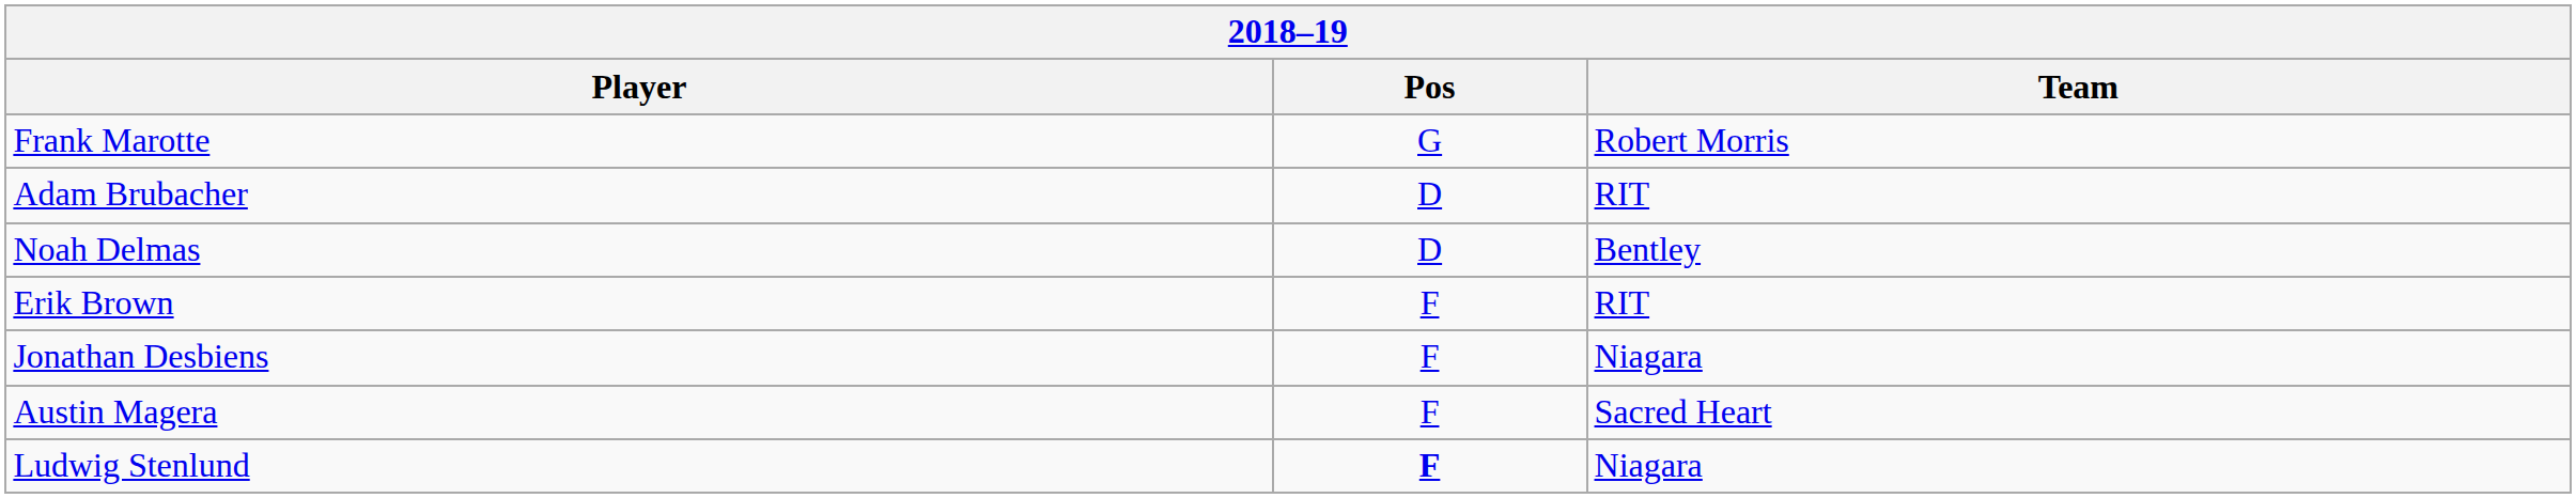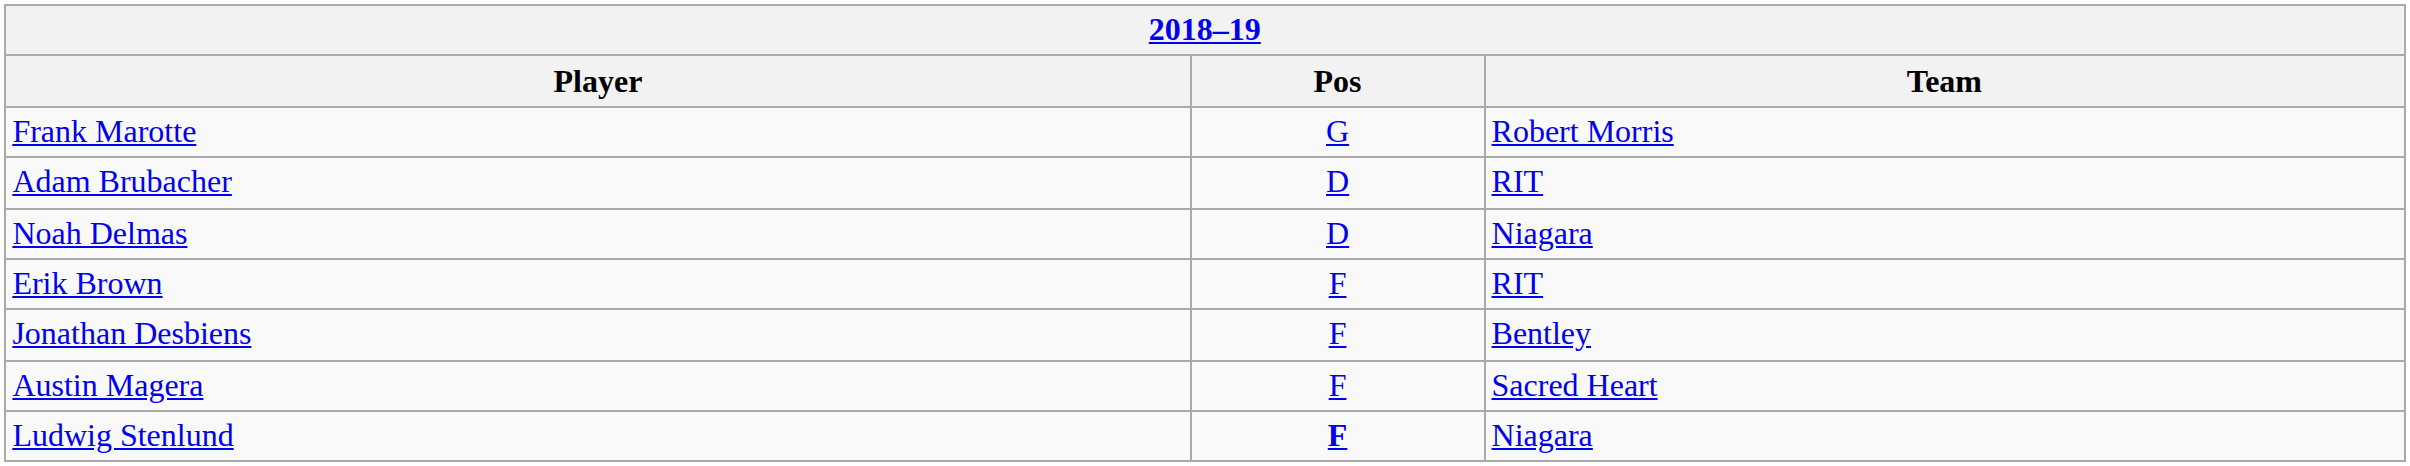 <table class="wikitable" width=95%>
 <tr>
 <th colspan=3><a href='#'>2018–19</a></th>
 </tr>
 <tr>
 <th>Player</th>
 <th>Pos</th>
 <th>Team</th>
 </tr>
 <tr>
 <td><a href='#'>Frank Marotte</a></td>
 <td style="text-align:center;"><a href='#'>G</a></td>
 <td><a href='#'>Robert Morris</a></td>
 </tr>
 <tr>
 <td><a href='#'>Adam Brubacher</a></td>
 <td style="text-align:center;"><a href='#'>D</a></td>
 <td><a href='#'>RIT</a></td>
 </tr>
 <tr>
 <td><a href='#'>Noah Delmas</a></td>
 <td style="text-align:center;"><a href='#'>D</a></td>
-<td><a href='#'>Bentley</a></td>
+<td><a href='#'>Niagara</a></td>
 </tr>
 <tr>
 <td><a href='#'>Erik Brown</a></td>
 <td style="text-align:center;"><a href='#'>F</a></td>
 <td><a href='#'>RIT</a></td>
 </tr>
 <tr>
 <td><a href='#'>Jonathan Desbiens</a></td>
 <td style="text-align:center;"><a href='#'>F</a></td>
-<td><a href='#'>Niagara</a></td>
+<td><a href='#'>Bentley</a></td>
 </tr>
 <tr>
 <td><a href='#'>Austin Magera</a></td>
 <td style="text-align:center;"><a href='#'>F</a></td>
 <td><a href='#'>Sacred Heart</a></td>
 </tr>
 <tr>
 <td><a href='#'>Ludwig Stenlund</a></td>
 <td style="text-align:center;"><strong><a href='#'>F</a></strong></td>
 <td><a href='#'>Niagara</a></td>
 </tr>
 </table>
